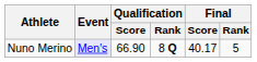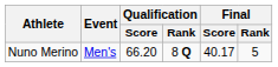 <table class="wikitable" style="font-size:90%">
 <tr>
 <th rowspan="2">Athlete</th>
 <th rowspan="2">Event</th>
 <th colspan="2">Qualification</th>
 <th colspan="2">Final</th>
 </tr>
 <tr style="font-size:95%">
 <th>Score</th>
 <th>Rank</th>
 <th>Score</th>
 <th>Rank</th>
 </tr>
 <tr align=center>
 <td align=left>Nuno Merino</td>
-<td align=left style="background: lavender;"><a href='#'>Men's</a></td>
-<td>66.90</td>
+<td align=left><a href='#'>Men's</a></td>
+<td>66.20</td>
 <td>8 <strong>Q</strong></td>
 <td>40.17</td>
 <td>5</td>
 </tr>
 </table>
